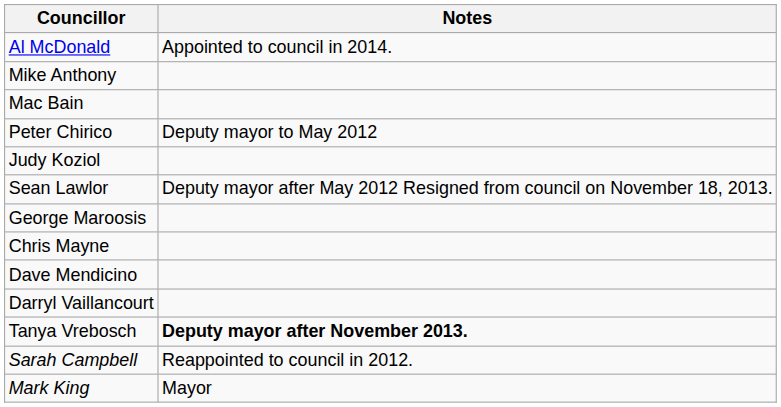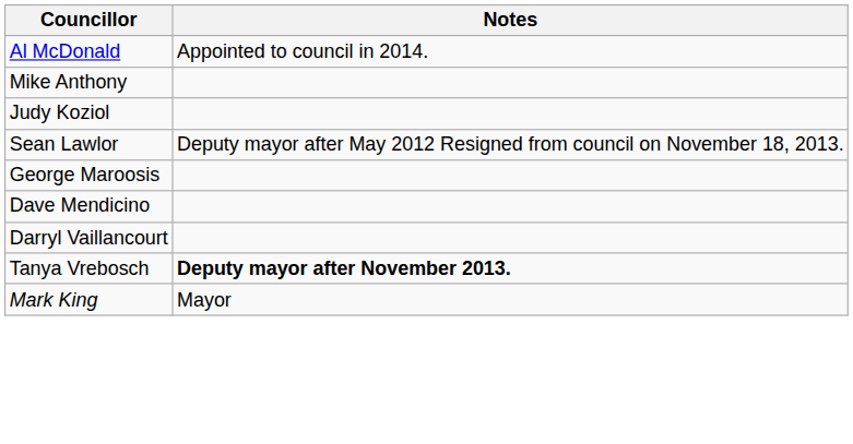 <table class="wikitable">
 <tr>
 <th>Councillor</th>
 <th>Notes</th>
 </tr>
 <tr>
 <td><a href='#'>Al McDonald</a></td>
 <td>Appointed to council in 2014.</td>
 </tr>
 <tr>
 <td>Mike Anthony</td>
 <td></td>
 </tr>
 <tr>
-<td>Mac Bain</td>
-<td></td>
-</tr>
-<tr>
-<td>Peter Chirico</td>
-<td>Deputy mayor to May 2012</td>
-</tr>
-<tr>
 <td>Judy Koziol</td>
 <td></td>
 </tr>
 <tr>
 <td>Sean Lawlor</td>
 <td>Deputy mayor after May 2012 Resigned from council on November 18, 2013.</td>
 </tr>
 <tr>
 <td>George Maroosis</td>
-<td></td>
-</tr>
-<tr>
-<td>Chris Mayne</td>
 <td></td>
 </tr>
 <tr>
 <td>Dave Mendicino</td>
 <td></td>
 </tr>
 <tr>
 <td>Darryl Vaillancourt</td>
 <td></td>
 </tr>
 <tr>
 <td>Tanya Vrebosch</td>
 <td><strong>Deputy mayor after November 2013.</strong></td>
 </tr>
 <tr>
-<td><em>Sarah Campbell</em></td>
-<td>Reappointed to council in 2012.</td>
-</tr>
-<tr>
 <td><em>Mark King</em></td>
 <td>Mayor</td>
 </tr>
 </table>
